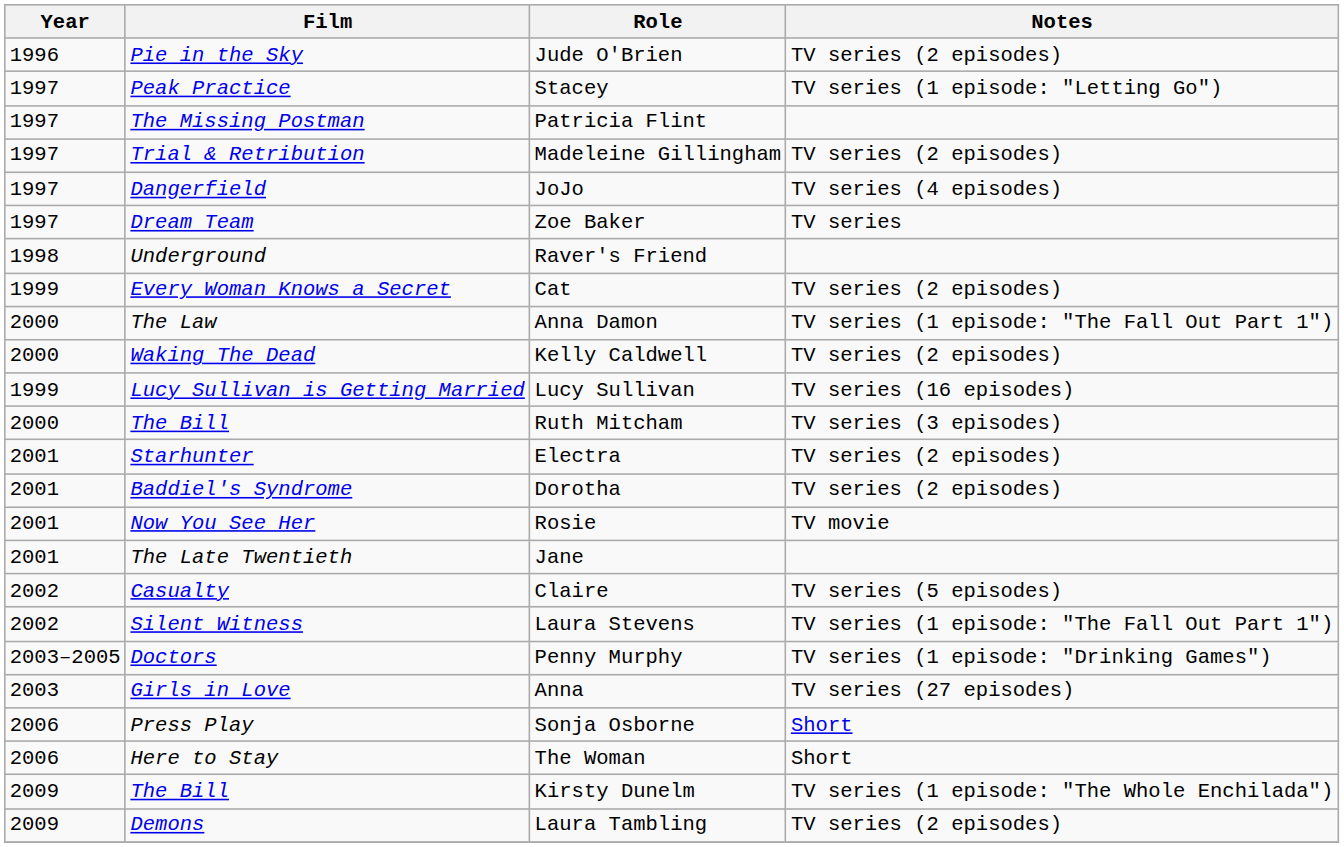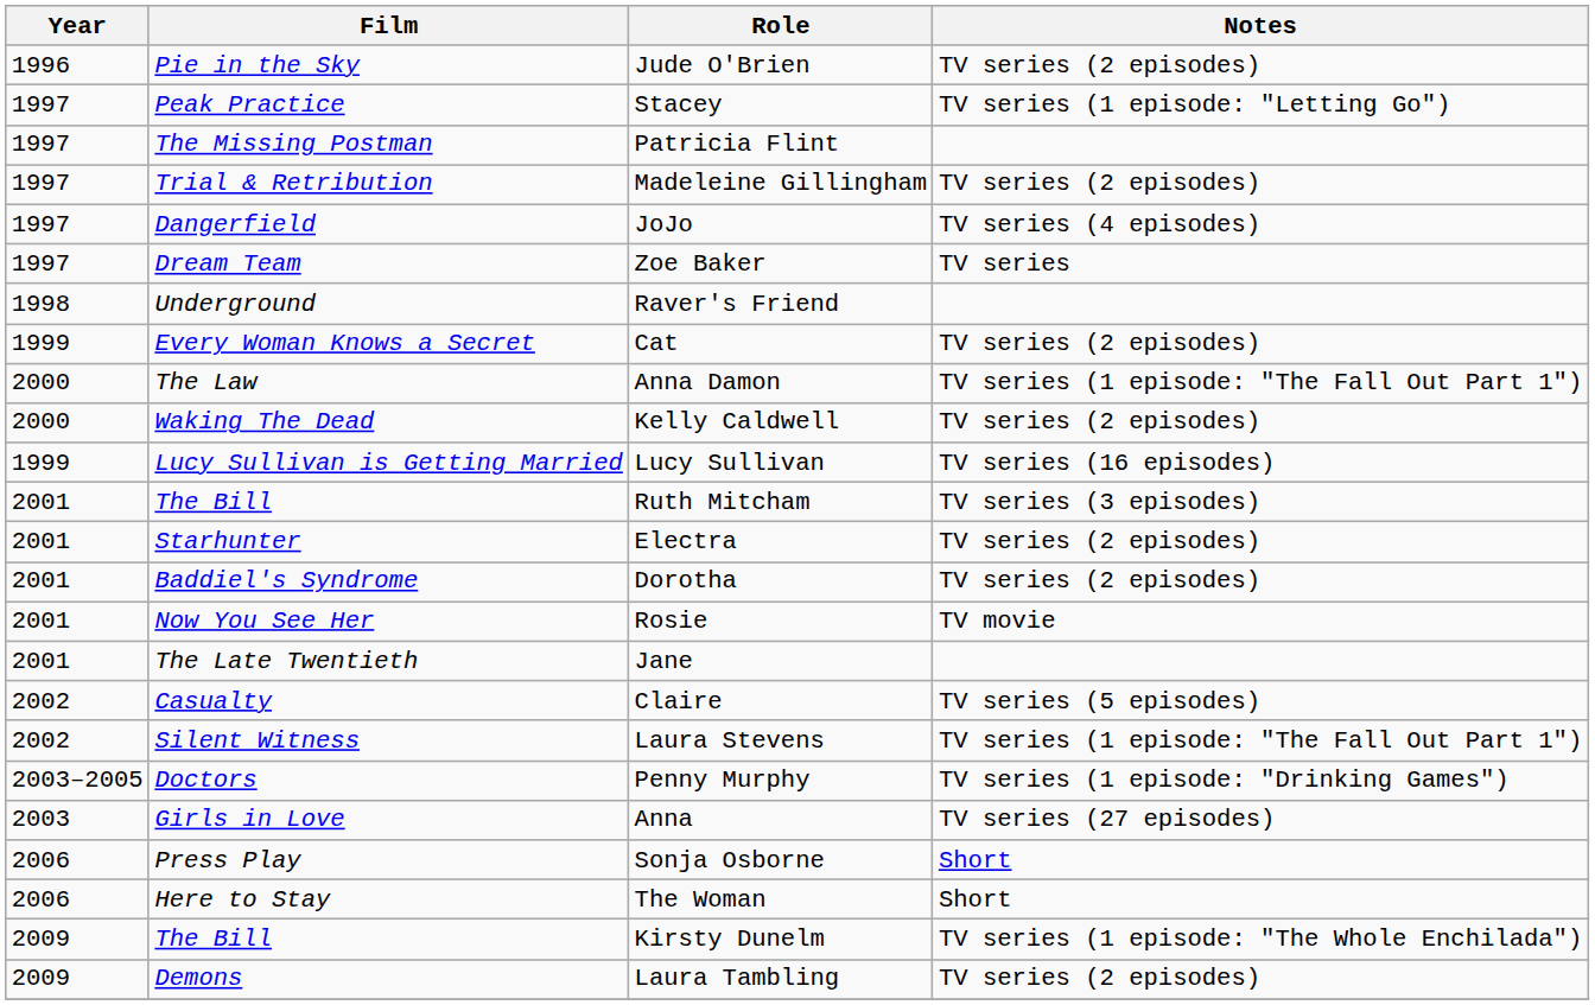 <table class="wikitable">
 <tr>
 <th>Year</th>
 <th>Film</th>
 <th>Role</th>
 <th>Notes</th>
 </tr>
 <tr>
 <td>1996</td>
 <td><em><a href='#'>Pie in the Sky</a></em></td>
 <td>Jude O'Brien</td>
 <td>TV series (2 episodes)</td>
 </tr>
 <tr>
 <td>1997</td>
 <td><em><a href='#'>Peak Practice</a></em></td>
 <td>Stacey</td>
 <td>TV series (1 episode: "Letting Go")</td>
 </tr>
 <tr>
 <td>1997</td>
 <td><em><a href='#'>The Missing Postman</a></em></td>
 <td>Patricia Flint</td>
 <td></td>
 </tr>
 <tr>
 <td>1997</td>
 <td><em><a href='#'>Trial & Retribution</a></em></td>
 <td>Madeleine Gillingham</td>
 <td>TV series (2 episodes)</td>
 </tr>
 <tr>
 <td>1997</td>
 <td><em><a href='#'>Dangerfield</a></em></td>
 <td>JoJo</td>
 <td>TV series (4 episodes)</td>
 </tr>
 <tr>
 <td>1997</td>
 <td><em><a href='#'>Dream Team</a></em></td>
 <td>Zoe Baker</td>
 <td>TV series</td>
 </tr>
 <tr>
 <td>1998</td>
 <td><em>Underground</em></td>
 <td>Raver's Friend</td>
 <td></td>
 </tr>
 <tr>
 <td>1999</td>
 <td><em><a href='#'>Every Woman Knows a Secret</a></em></td>
 <td>Cat</td>
 <td>TV series (2 episodes)</td>
 </tr>
 <tr>
 <td>2000</td>
 <td><em>The Law</em></td>
 <td>Anna Damon</td>
 <td>TV series (1 episode: "The Fall Out Part 1")</td>
 </tr>
 <tr>
 <td>2000</td>
 <td><em><a href='#'>Waking The Dead</a></em></td>
 <td>Kelly Caldwell</td>
 <td>TV series (2 episodes)</td>
 </tr>
 <tr>
 <td>1999</td>
 <td><em><a href='#'>Lucy Sullivan is Getting Married</a></em></td>
 <td>Lucy Sullivan</td>
 <td>TV series (16 episodes)</td>
 </tr>
 <tr>
-<td>2000</td>
+<td>2001</td>
 <td><em><a href='#'>The Bill</a></em></td>
 <td>Ruth Mitcham</td>
 <td>TV series (3 episodes)</td>
 </tr>
 <tr>
 <td>2001</td>
 <td><em><a href='#'>Starhunter</a></em></td>
 <td>Electra</td>
 <td>TV series (2 episodes)</td>
 </tr>
 <tr>
 <td>2001</td>
 <td><em><a href='#'>Baddiel's Syndrome</a></em></td>
 <td>Dorotha</td>
 <td>TV series (2 episodes)</td>
 </tr>
 <tr>
 <td>2001</td>
 <td><em><a href='#'>Now You See Her</a></em></td>
 <td>Rosie</td>
 <td>TV movie</td>
 </tr>
 <tr>
 <td>2001</td>
 <td><em>The Late Twentieth</em></td>
 <td>Jane</td>
 <td></td>
 </tr>
 <tr>
 <td>2002</td>
 <td><em><a href='#'>Casualty</a></em></td>
 <td>Claire</td>
 <td>TV series (5 episodes)</td>
 </tr>
 <tr>
 <td>2002</td>
 <td><em><a href='#'>Silent Witness</a></em></td>
 <td>Laura Stevens</td>
 <td>TV series (1 episode: "The Fall Out Part 1")</td>
 </tr>
 <tr>
 <td>2003–2005</td>
 <td><em><a href='#'>Doctors</a></em></td>
 <td>Penny Murphy</td>
 <td>TV series (1 episode: "Drinking Games")</td>
 </tr>
 <tr>
 <td>2003</td>
 <td><em><a href='#'>Girls in Love</a></em></td>
 <td>Anna</td>
 <td>TV series (27 episodes)</td>
 </tr>
 <tr>
 <td>2006</td>
 <td><em>Press Play</em></td>
 <td>Sonja Osborne</td>
 <td><a href='#'>Short</a></td>
 </tr>
 <tr>
 <td>2006</td>
 <td><em>Here to Stay</em></td>
 <td>The Woman</td>
 <td>Short</td>
 </tr>
 <tr>
 <td>2009</td>
 <td><em><a href='#'>The Bill</a></em></td>
 <td>Kirsty Dunelm</td>
 <td>TV series (1 episode: "The Whole Enchilada")</td>
 </tr>
 <tr>
 <td>2009</td>
 <td><em><a href='#'>Demons</a></em></td>
 <td>Laura Tambling</td>
 <td>TV series (2 episodes)</td>
 </tr>
 <tr>
 </tr>
 </table>
